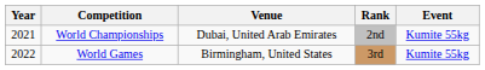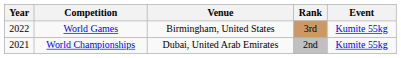 <table class="wikitable sortable" width=45% style="font-size:90%; text-align:center;">
 <tr>
 <th>Year</th>
 <th>Competition</th>
 <th>Venue</th>
 <th>Rank</th>
 <th>Event</th>
 </tr>
 <tr>
+<td>2022</td>
+<td><a href='#'>World Games</a></td>
+<td>Birmingham, United States</td>
+<td bgcolor="cc9966">3rd</td>
+<td><a href='#'>Kumite 55kg</a></td>
+</tr>
+<tr>
 <td>2021</td>
 <td><a href='#'>World Championships</a></td>
 <td>Dubai, United Arab Emirates</td>
 <td bgcolor="silver">2nd</td>
 <td><a href='#'>Kumite 55kg</a></td>
 </tr>
-<tr>
-<td>2022</td>
-<td><a href='#'>World Games</a></td>
-<td>Birmingham, United States</td>
-<td bgcolor="cc9966">3rd</td>
-<td><a href='#'>Kumite 55kg</a></td>
-</tr>
 </table>
